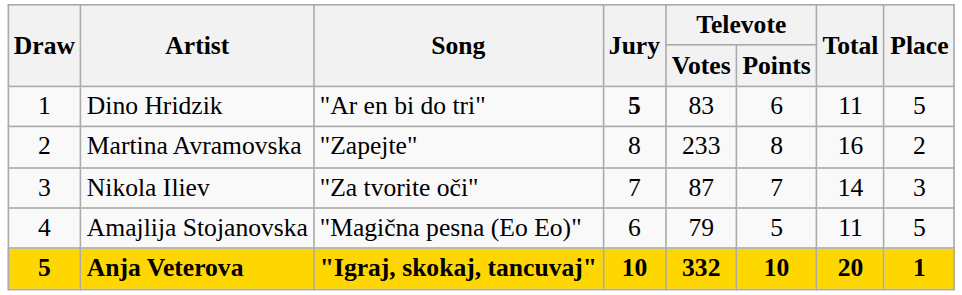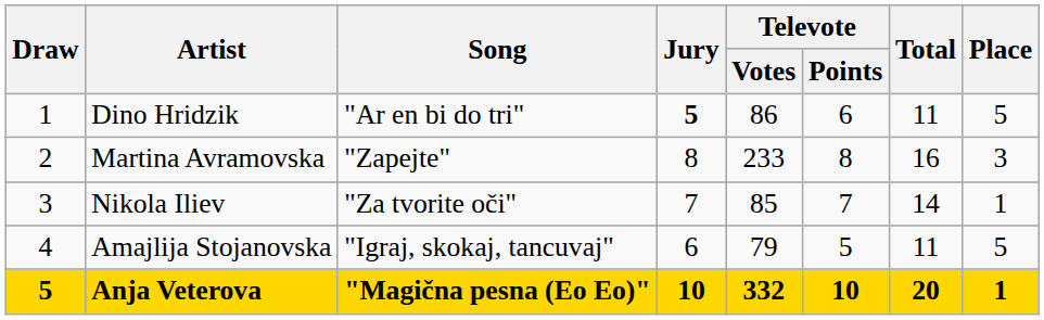 <table class="sortable wikitable" style="margin: 1em auto 1em auto; text-align:center">
 <tr>
 <th rowspan="2">Draw</th>
 <th rowspan="2">Artist</th>
 <th rowspan="2">Song</th>
 <th rowspan="2">Jury</th>
 <th colspan="2">Televote</th>
 <th rowspan="2">Total</th>
 <th rowspan="2">Place</th>
 </tr>
 <tr>
 <th>Votes</th>
 <th>Points</th>
 </tr>
 <tr>
 <td>1</td>
 <td align="left">Dino Hridzik</td>
 <td align="left">"Ar en bi do tri" </td>
 <td><strong>5</strong></td>
-<td>83</td>
+<td>86</td>
 <td>6</td>
 <td>11</td>
 <td>5</td>
 </tr>
 <tr>
 <td>2</td>
 <td align="left">Martina Avramovska</td>
 <td align="left">"Zapejte" </td>
 <td>8</td>
 <td>233</td>
 <td>8</td>
 <td>16</td>
-<td>2</td>
+<td>3</td>
 </tr>
 <tr>
 <td>3</td>
 <td align="left">Nikola Iliev</td>
 <td align="left">"Za tvorite oči" </td>
 <td>7</td>
-<td>87</td>
+<td>85</td>
 <td>7</td>
 <td>14</td>
-<td>3</td>
+<td>1</td>
 </tr>
 <tr>
 <td>4</td>
 <td align="left">Amajlija Stojanovska</td>
-<td align="left">"Magična pesna (Eo Eo)" </td>
+<td align="left">"Igraj, skokaj, tancuvaj" </td>
 <td>6</td>
 <td>79</td>
 <td>5</td>
 <td>11</td>
 <td>5</td>
 </tr>
 <tr style="font-weight:bold; background:gold;">
 <td>5</td>
 <td align="left">Anja Veterova</td>
-<td align="left">"Igraj, skokaj, tancuvaj" </td>
+<td align="left">"Magična pesna (Eo Eo)" </td>
 <td>10</td>
 <td>332</td>
 <td>10</td>
 <td>20</td>
 <td>1</td>
 </tr>
 </table>
